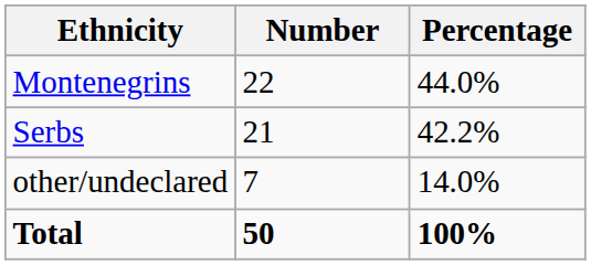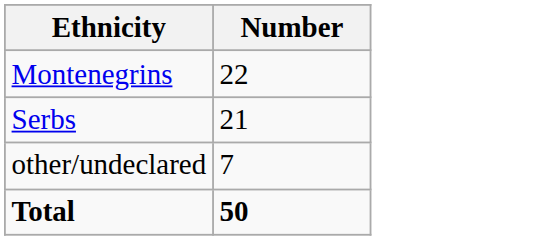 <table class="wikitable">
 <tr>
 <th width="100px">Ethnicity</th>
 <th width="80px">Number</th>
-<th width="80px">Percentage</th>
 </tr>
 <tr>
 <td><a href='#'>Montenegrins</a></td>
 <td>22</td>
-<td>44.0%</td>
 </tr>
 <tr>
 <td><a href='#'>Serbs</a></td>
 <td>21</td>
-<td>42.2%</td>
 </tr>
 <tr>
 <td>other/undeclared</td>
 <td>7</td>
-<td>14.0%</td>
 </tr>
 <tr>
 <td><strong>Total</strong></td>
 <td><strong>50</strong></td>
-<td><strong>100%</strong></td>
 </tr>
 </table>
